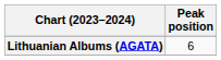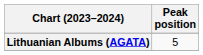 <table class="wikitable sortable plainrowheaders" style="text-align:center">
 <tr>
 <th scope="col">Chart (2023–2024)</th>
 <th scope="col">Peak<br>position</th>
 </tr>
 <tr>
 </tr>
 <tr>
 </tr>
 <tr>
 </tr>
 <tr>
 </tr>
 <tr>
 </tr>
 <tr>
 </tr>
 <tr>
 </tr>
 <tr>
 <th scope="row">Lithuanian Albums (<a href='#'>AGATA</a>)</th>
-<td>6</td>
+<td>5</td>
 </tr>
 <tr>
 </tr>
 <tr>
 </tr>
 <tr>
 </tr>
 <tr>
 </tr>
 <tr>
 </tr>
 <tr>
 </tr>
 <tr>
 </tr>
 <tr>
 </tr>
 <tr>
 </tr>
 <tr>
 </tr>
 <tr>
 </tr>
 </table>
